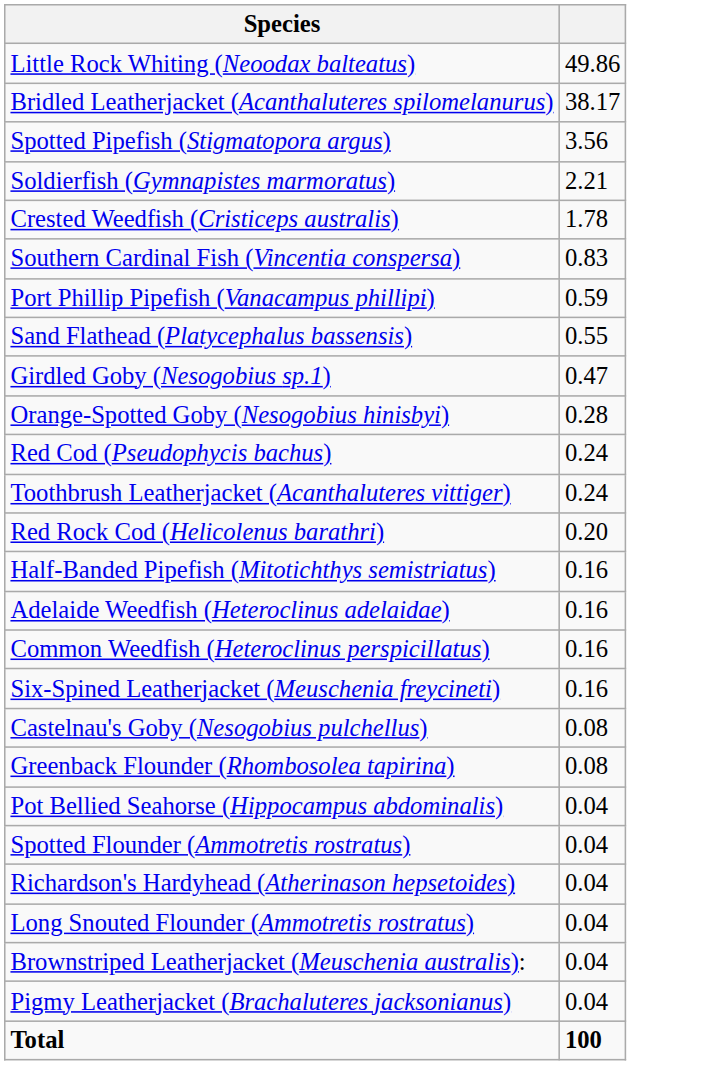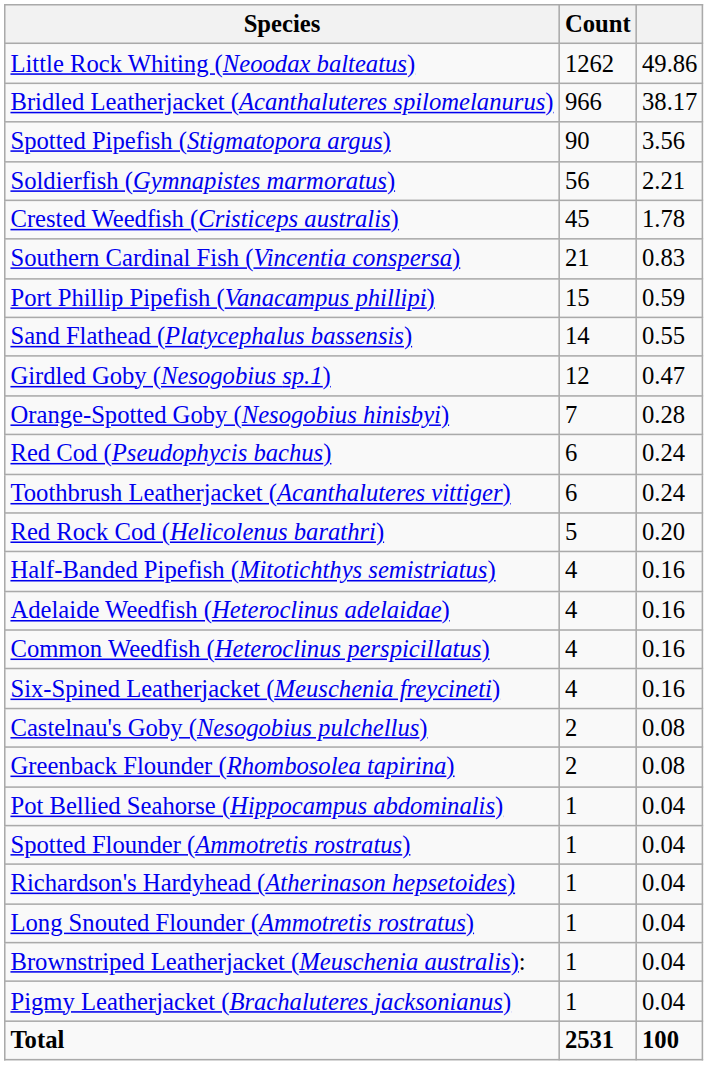 <table class="wikitable sortable mw-collapsible mw-collapsed">
 <tr>
 <th>Species</th>
+<th>Count</th>
 <th></th>
 </tr>
 <tr>
 <td><a href='#'>Little Rock Whiting (<em>Neoodax balteatus</em>)</a></td>
+<td>1262</td>
 <td>49.86</td>
 </tr>
 <tr>
 <td><a href='#'>Bridled Leatherjacket (<em>Acanthaluteres spilomelanurus</em>)</a></td>
+<td>966</td>
 <td>38.17</td>
 </tr>
 <tr>
 <td><a href='#'>Spotted Pipefish (<em>Stigmatopora argus</em>)</a></td>
+<td>90</td>
 <td>3.56</td>
 </tr>
 <tr>
 <td><a href='#'>Soldierfish (<em>Gymnapistes marmoratus</em>)</a></td>
+<td>56</td>
 <td>2.21</td>
 </tr>
 <tr>
 <td><a href='#'>Crested Weedfish (<em>Cristiceps australis</em>)</a></td>
+<td>45</td>
 <td>1.78</td>
 </tr>
 <tr>
 <td><a href='#'>Southern Cardinal Fish (<em>Vincentia conspersa</em>)</a></td>
+<td>21</td>
 <td>0.83</td>
 </tr>
 <tr>
 <td><a href='#'>Port Phillip Pipefish (<em>Vanacampus phillipi</em>)</a></td>
+<td>15</td>
 <td>0.59</td>
 </tr>
 <tr>
 <td><a href='#'>Sand Flathead (<em>Platycephalus bassensis</em>)</a></td>
+<td>14</td>
 <td>0.55</td>
 </tr>
 <tr>
 <td><a href='#'>Girdled Goby (<em>Nesogobius</em> <em>sp.1</em>)</a></td>
+<td>12</td>
 <td>0.47</td>
 </tr>
 <tr>
 <td><a href='#'>Orange-Spotted Goby (<em>Nesogobius hinisbyi</em>)</a></td>
+<td>7</td>
 <td>0.28</td>
 </tr>
 <tr>
 <td><a href='#'>Red Cod (<em>Pseudophycis bachus</em>)</a></td>
+<td>6</td>
 <td>0.24</td>
 </tr>
 <tr>
 <td><a href='#'>Toothbrush Leatherjacket (<em>Acanthaluteres vittiger</em>)</a></td>
+<td>6</td>
 <td>0.24</td>
 </tr>
 <tr>
 <td><a href='#'>Red Rock Cod (<em>Helicolenus barathri</em>)</a></td>
+<td>5</td>
 <td>0.20</td>
 </tr>
 <tr>
 <td><a href='#'>Half-Banded Pipefish (<em>Mitotichthys semistriatus</em>)</a></td>
+<td>4</td>
 <td>0.16</td>
 </tr>
 <tr>
 <td><a href='#'>Adelaide Weedfish (<em>Heteroclinus adelaidae</em>)</a></td>
+<td>4</td>
 <td>0.16</td>
 </tr>
 <tr>
 <td><a href='#'>Common Weedfish (<em>Heteroclinus perspicillatus</em>)</a></td>
+<td>4</td>
 <td>0.16</td>
 </tr>
 <tr>
 <td><a href='#'>Six-Spined Leatherjacket (<em>Meuschenia freycineti</em>)</a></td>
+<td>4</td>
 <td>0.16</td>
 </tr>
 <tr>
 <td><a href='#'>Castelnau's Goby (<em>Nesogobius pulchellus</em>)</a></td>
+<td>2</td>
 <td>0.08</td>
 </tr>
 <tr>
 <td><a href='#'>Greenback Flounder (<em>Rhombosolea tapirina</em>)</a></td>
+<td>2</td>
 <td>0.08</td>
 </tr>
 <tr>
 <td><a href='#'>Pot Bellied Seahorse (<em>Hippocampus abdominalis</em>)</a></td>
+<td>1</td>
 <td>0.04</td>
 </tr>
 <tr>
 <td><a href='#'>Spotted Flounder (<em>Ammotretis rostratus</em>)</a></td>
+<td>1</td>
 <td>0.04</td>
 </tr>
 <tr>
 <td><a href='#'>Richardson's Hardyhead (<em>Atherinason hepsetoides</em>)</a></td>
+<td>1</td>
 <td>0.04</td>
 </tr>
 <tr>
 <td><a href='#'>Long Snouted Flounder (<em>Ammotretis rostratus</em>)</a></td>
+<td>1</td>
 <td>0.04</td>
 </tr>
 <tr>
 <td><a href='#'>Brownstriped Leatherjacket (<em>Meuschenia australis</em>)</a>:</td>
+<td>1</td>
 <td>0.04</td>
 </tr>
 <tr>
 <td><a href='#'>Pigmy Leatherjacket (<em>Brachaluteres jacksonianus</em>)</a></td>
+<td>1</td>
 <td>0.04</td>
 </tr>
 <tr>
 <td><strong>Total</strong></td>
+<td><strong>2531</strong></td>
 <td><strong>100</strong></td>
 </tr>
 </table>
